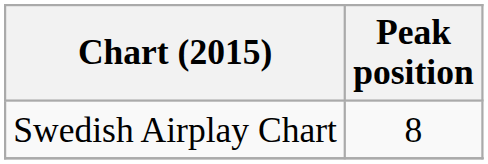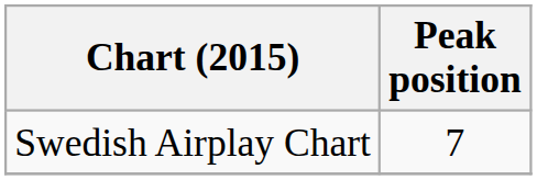 <table class="wikitable">
 <tr>
 <th align="left">Chart (2015)</th>
 <th align="left">Peak<br>position</th>
 </tr>
 <tr>
 <td align="left">Swedish Airplay Chart</td>
-<td align="center">8 </td>
+<td align="center">7 </td>
 </tr>
 <tr>
 </tr>
 </table>
